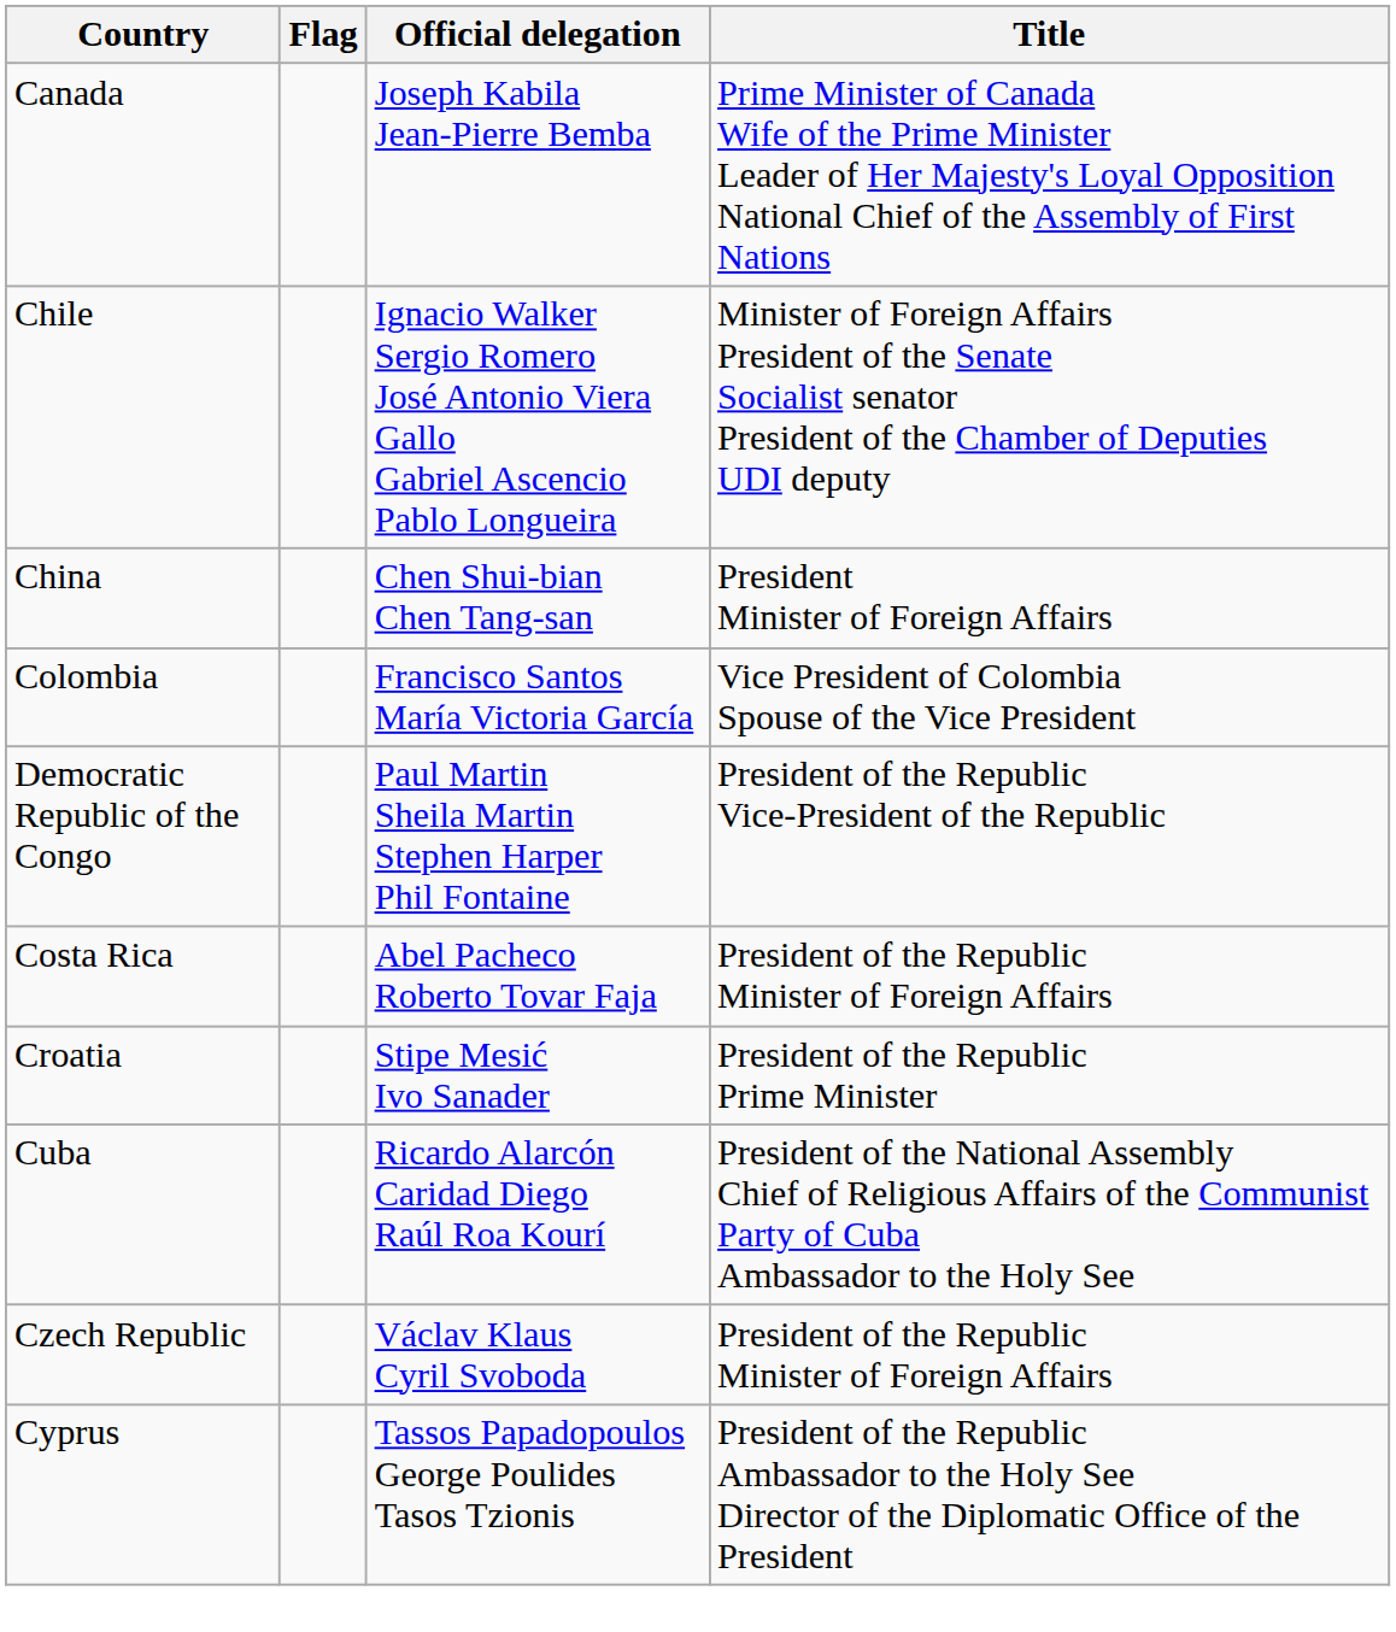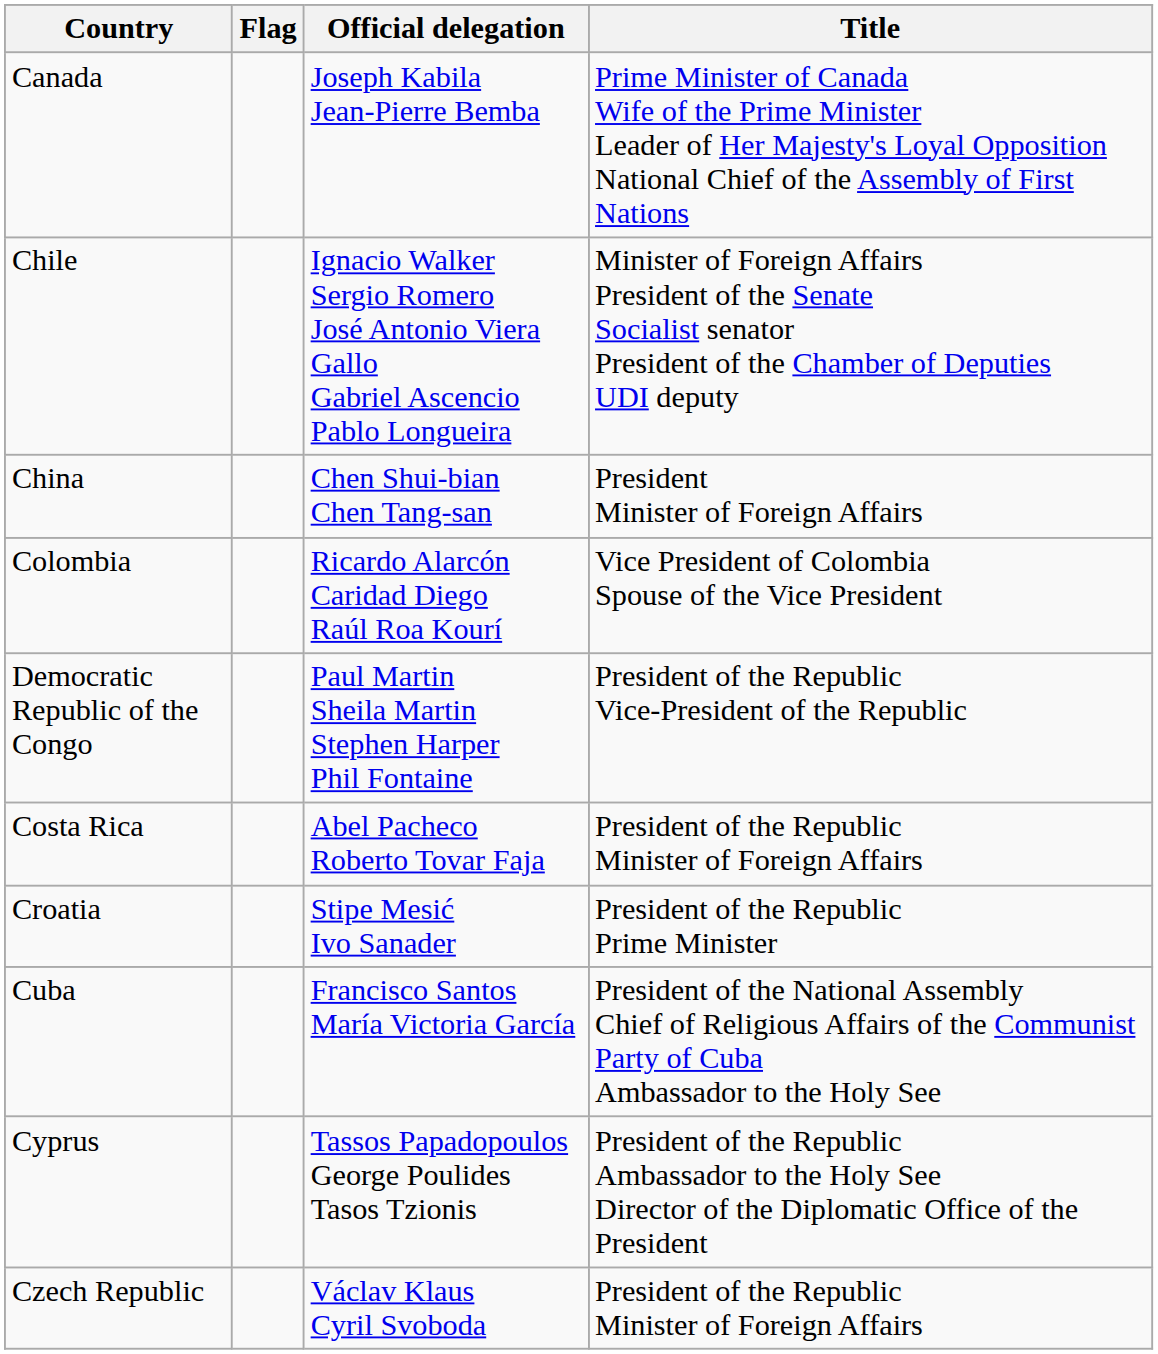 <table class="wikitable">
 <tr>
 <th style="width:20%;">Country</th>
 <th>Flag</th>
 <th style="width:25%;">Official delegation</th>
 <th style="width:50%;">Title</th>
 </tr>
 <tr valign="top">
 <td>Canada</td>
 <td></td>
 <td><a href='#'>Joseph Kabila</a><br><a href='#'>Jean-Pierre Bemba</a></td>
 <td><a href='#'>Prime Minister of Canada</a><br><a href='#'>Wife of the Prime Minister</a><br>Leader of <a href='#'>Her Majesty's Loyal Opposition</a><br>National Chief of the <a href='#'>Assembly of First Nations</a></td>
 </tr>
 <tr valign="top">
 <td>Chile</td>
 <td></td>
 <td><a href='#'>Ignacio Walker</a><br><a href='#'>Sergio Romero</a><br><a href='#'>José Antonio Viera Gallo</a><br><a href='#'>Gabriel Ascencio</a><br><a href='#'>Pablo Longueira</a></td>
 <td>Minister of Foreign Affairs<br>President of the <a href='#'>Senate</a><br><a href='#'>Socialist</a> senator<br>President of the <a href='#'>Chamber of Deputies</a><br><a href='#'>UDI</a> deputy</td>
 </tr>
 <tr valign="top">
 <td>China</td>
 <td></td>
 <td><a href='#'>Chen Shui-bian</a><br><a href='#'>Chen Tang-san</a></td>
 <td>President<br>Minister of Foreign Affairs</td>
 </tr>
 <tr valign="top">
 <td>Colombia</td>
 <td></td>
-<td><a href='#'>Francisco Santos</a><br><a href='#'>María Victoria García</a></td>
+<td><a href='#'>Ricardo Alarcón</a><br><a href='#'>Caridad Diego</a><br><a href='#'>Raúl Roa Kourí</a></td>
 <td>Vice President of Colombia<br>Spouse of the Vice President</td>
 </tr>
 <tr valign="top">
 <td>Democratic Republic of the Congo</td>
 <td></td>
 <td><a href='#'>Paul Martin</a><br><a href='#'>Sheila Martin</a><br><a href='#'>Stephen Harper</a><br><a href='#'>Phil Fontaine</a><br></td>
 <td>President of the Republic<br>Vice-President of the Republic</td>
 </tr>
 <tr valign="top">
 <td>Costa Rica</td>
 <td></td>
 <td><a href='#'>Abel Pacheco</a><br><a href='#'>Roberto Tovar Faja</a></td>
 <td>President of the Republic<br>Minister of Foreign Affairs</td>
 </tr>
 <tr valign="top">
 <td>Croatia</td>
 <td></td>
 <td><a href='#'>Stipe Mesić</a><br><a href='#'>Ivo Sanader</a></td>
 <td>President of the Republic<br>Prime Minister</td>
 </tr>
 <tr valign="top">
 <td>Cuba</td>
 <td></td>
-<td><a href='#'>Ricardo Alarcón</a><br><a href='#'>Caridad Diego</a><br><a href='#'>Raúl Roa Kourí</a></td>
+<td><a href='#'>Francisco Santos</a><br><a href='#'>María Victoria García</a></td>
 <td>President of the National Assembly<br>Chief of Religious Affairs of the <a href='#'>Communist Party of Cuba</a><br>Ambassador to the Holy See</td>
+</tr>
+<tr valign="top">
+<td>Cyprus</td>
+<td></td>
+<td><a href='#'>Tassos Papadopoulos</a><br>George Poulides<br>Tasos Tzionis</td>
+<td>President of the Republic<br>Ambassador to the Holy See<br>Director of the Diplomatic Office of the President</td>
 </tr>
 <tr valign="top">
 <td>Czech Republic</td>
 <td></td>
 <td><a href='#'>Václav Klaus</a><br><a href='#'>Cyril Svoboda</a></td>
 <td>President of the Republic<br>Minister of Foreign Affairs</td>
 </tr>
-<tr valign="top">
-<td>Cyprus</td>
-<td></td>
-<td><a href='#'>Tassos Papadopoulos</a><br>George Poulides<br>Tasos Tzionis</td>
-<td>President of the Republic<br>Ambassador to the Holy See<br>Director of the Diplomatic Office of the President</td>
-</tr>
 </table>
